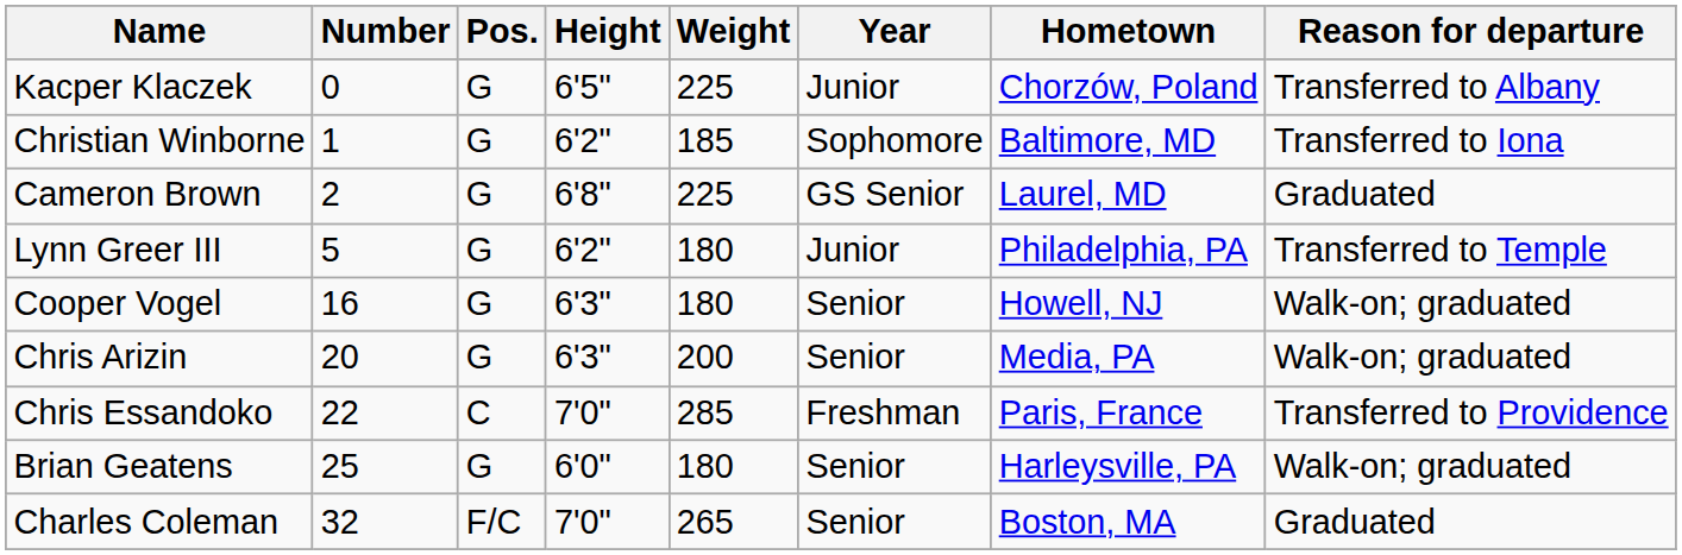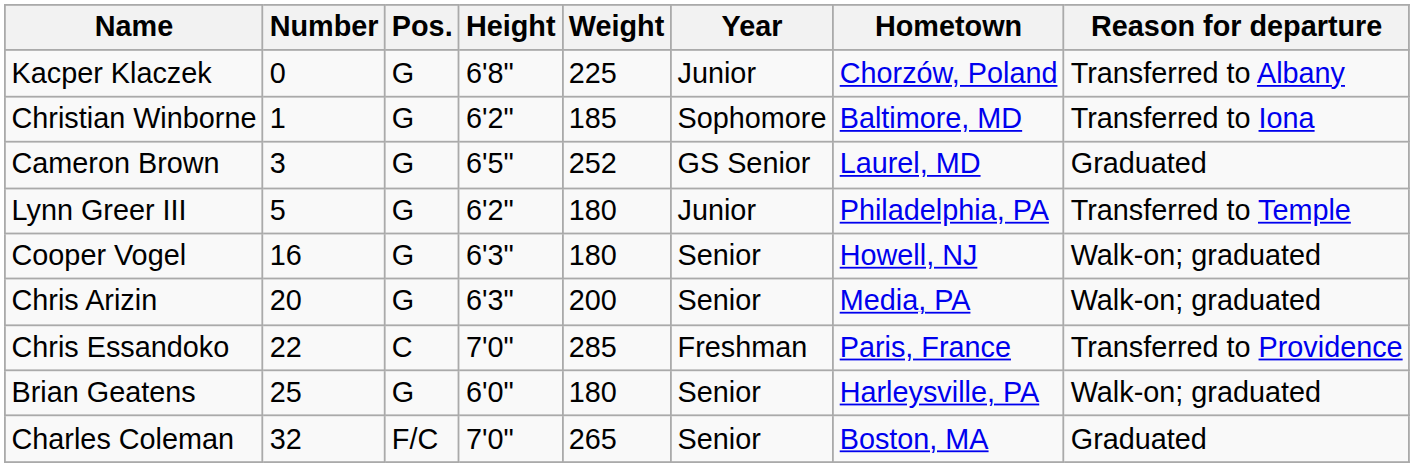 <table class="wikitable sortable" border="1">
 <tr>
 <th>Name</th>
 <th>Number</th>
 <th>Pos.</th>
 <th>Height</th>
 <th>Weight</th>
 <th>Year</th>
 <th>Hometown</th>
 <th class="unsortable">Reason for departure</th>
 </tr>
 <tr>
 <td>Kacper Klaczek</td>
 <td>0</td>
 <td>G</td>
-<td>6'5"</td>
+<td>6'8"</td>
 <td>225</td>
 <td>Junior</td>
 <td><a href='#'>Chorzów, Poland</a></td>
 <td>Transferred to <a href='#'>Albany</a></td>
 </tr>
 <tr>
 <td>Christian Winborne</td>
 <td>1</td>
 <td>G</td>
 <td>6'2"</td>
 <td>185</td>
 <td>Sophomore</td>
 <td><a href='#'>Baltimore, MD</a></td>
 <td>Transferred to <a href='#'>Iona</a></td>
 </tr>
 <tr>
 <td>Cameron Brown</td>
-<td>2</td>
+<td>3</td>
 <td>G</td>
-<td>6'8"</td>
-<td>225</td>
+<td>6'5"</td>
+<td>252</td>
 <td>GS Senior</td>
 <td><a href='#'>Laurel, MD</a></td>
 <td>Graduated</td>
 </tr>
 <tr>
 <td>Lynn Greer III</td>
 <td>5</td>
 <td>G</td>
 <td>6'2"</td>
 <td>180</td>
 <td>Junior</td>
 <td><a href='#'>Philadelphia, PA</a></td>
 <td>Transferred to <a href='#'>Temple</a></td>
 </tr>
 <tr>
 <td>Cooper Vogel</td>
 <td>16</td>
 <td>G</td>
 <td>6'3"</td>
 <td>180</td>
 <td>Senior</td>
 <td><a href='#'>Howell, NJ</a></td>
 <td>Walk-on; graduated</td>
 </tr>
 <tr>
 <td>Chris Arizin</td>
 <td>20</td>
 <td>G</td>
 <td>6'3"</td>
 <td>200</td>
 <td>Senior</td>
 <td><a href='#'>Media, PA</a></td>
 <td>Walk-on; graduated</td>
 </tr>
 <tr>
 <td>Chris Essandoko</td>
 <td>22</td>
 <td>C</td>
 <td>7'0"</td>
 <td>285</td>
 <td> Freshman</td>
 <td><a href='#'>Paris, France</a></td>
 <td>Transferred to <a href='#'>Providence</a></td>
 </tr>
 <tr>
 <td>Brian Geatens</td>
 <td>25</td>
 <td>G</td>
 <td>6'0"</td>
 <td>180</td>
 <td>Senior</td>
 <td><a href='#'>Harleysville, PA</a></td>
 <td>Walk-on; graduated</td>
 </tr>
 <tr>
 <td>Charles Coleman</td>
 <td>32</td>
 <td>F/C</td>
 <td>7'0"</td>
 <td>265</td>
 <td> Senior</td>
 <td><a href='#'>Boston, MA</a></td>
 <td>Graduated</td>
 </tr>
 </table>
